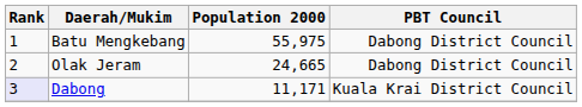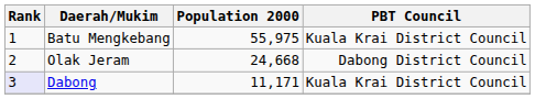 <table class="wikitable sortable" style="text-align:right; margin-right:60px">
 <tr>
 <th>Rank</th>
 <th>Daerah/Mukim</th>
 <th>Population 2000</th>
 <th>PBT Council</th>
 </tr>
 <tr>
 <td align=left>1</td>
 <td align=left>Batu Mengkebang</td>
 <td>55,975</td>
-<td>Dabong District Council</td>
+<td>Kuala Krai District Council</td>
 </tr>
 <tr>
 <td align=left>2</td>
 <td align=left>Olak Jeram</td>
-<td>24,665</td>
+<td>24,668</td>
 <td>Dabong District Council</td>
 </tr>
 <tr>
 <td align=left style="background: lavender;">3</td>
 <td align=left><a href='#'>Dabong</a></td>
 <td>11,171</td>
 <td>Kuala Krai District Council</td>
 </tr>
 <tr>
 </tr>
 </table>
